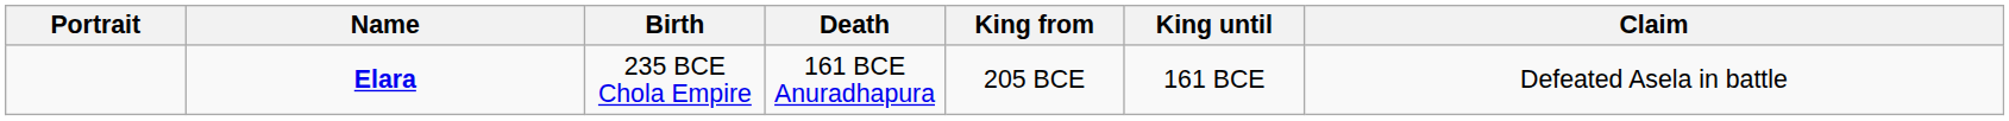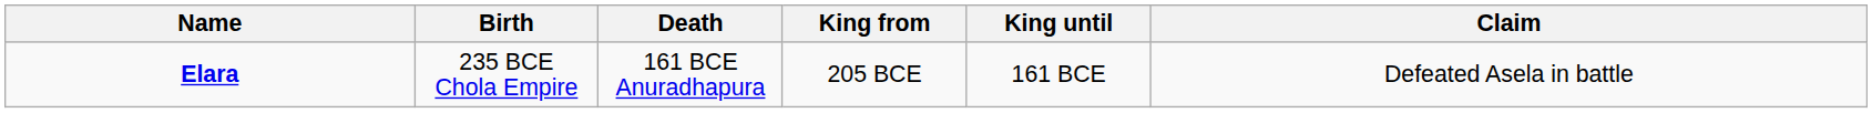 <table style="text-align:center; width:100%" class="wikitable">
 <tr>
-<th width=9%>Portrait</th>
 <th width=20%>Name</th>
 <th width=9%>Birth</th>
 <th width=9%>Death</th>
 <th width=9%>King from</th>
 <th width=9%>King until</th>
 <th width=35%>Claim</th>
 </tr>
 <tr>
-<td></td>
 <td><strong><a href='#'>Elara</a></strong></td>
 <td>235 BCE<br><a href='#'>Chola Empire</a></td>
 <td>161 BCE<br><a href='#'>Anuradhapura</a></td>
 <td>205 BCE</td>
 <td>161 BCE</td>
 <td>Defeated Asela in battle</td>
 </tr>
 </table>
